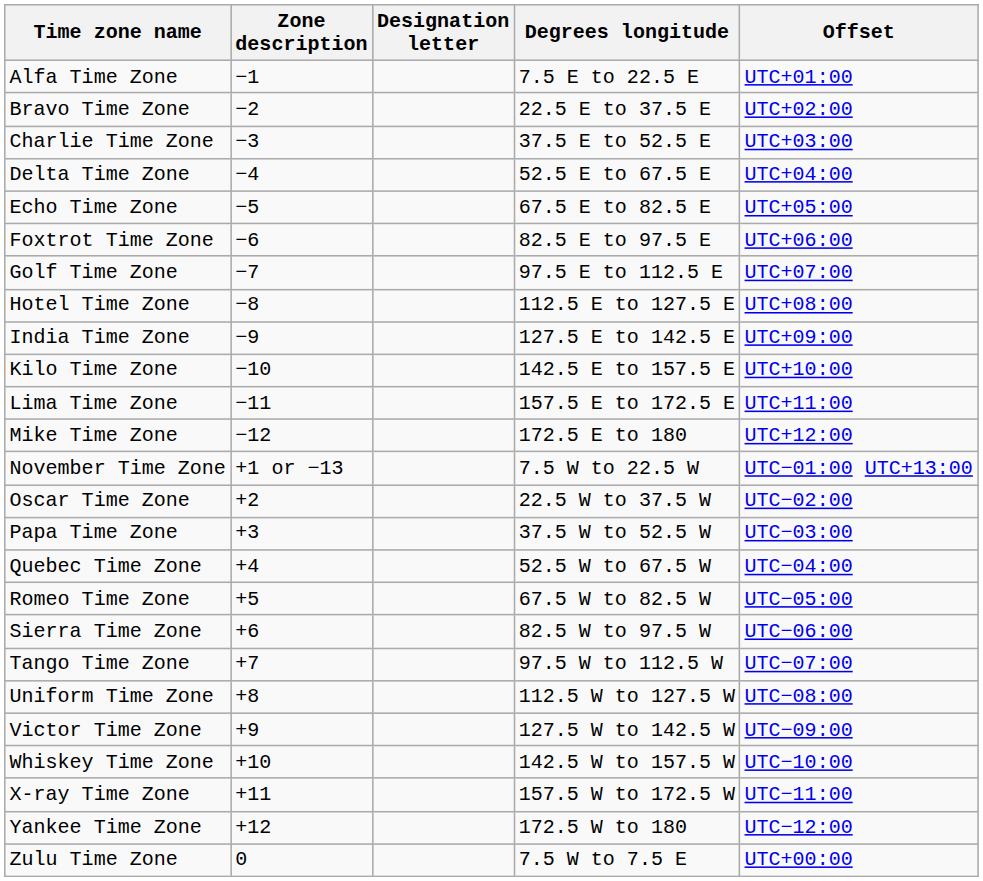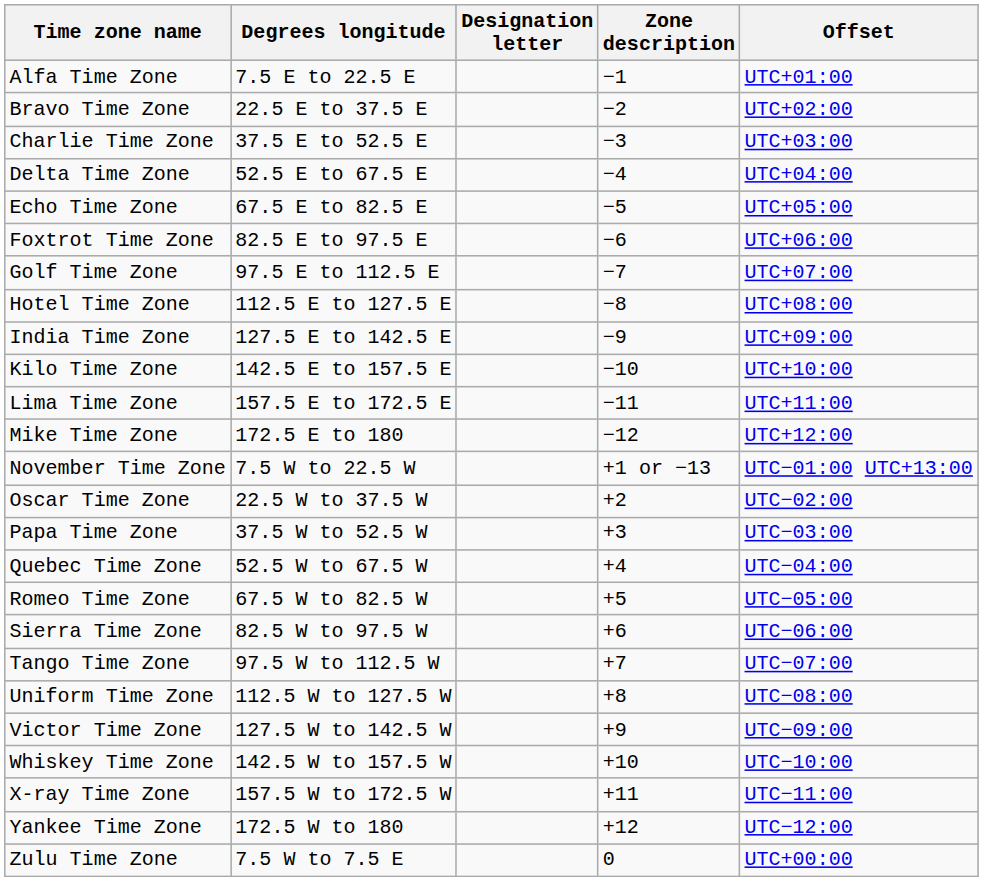 <table class="wikitable sortable">
 <tr>
 <th>Time zone name</th>
+<th>Degrees longitude</th>
+<th>Designation<br> letter</th>
 <th>Zone<br>description</th>
-<th>Designation<br> letter</th>
-<th>Degrees longitude</th>
 <th data-sort-type=time>Offset</th>
 </tr>
 <tr>
 <td>Alfa Time Zone</td>
+<td>7.5 E to 22.5 E</td>
+<td></td>
 <td>−1</td>
-<td></td>
-<td>7.5 E to 22.5 E</td>
 <td><a href='#'>UTC+01:00</a></td>
 </tr>
 <tr>
 <td>Bravo Time Zone</td>
+<td>22.5 E to 37.5 E</td>
+<td></td>
 <td>−2</td>
-<td></td>
-<td>22.5 E to 37.5 E</td>
 <td><a href='#'>UTC+02:00</a></td>
 </tr>
 <tr>
 <td>Charlie Time Zone</td>
+<td>37.5 E to 52.5 E</td>
+<td></td>
 <td>−3</td>
-<td></td>
-<td>37.5 E to 52.5 E</td>
 <td><a href='#'>UTC+03:00</a></td>
 </tr>
 <tr>
 <td>Delta Time Zone</td>
+<td>52.5 E to 67.5 E</td>
+<td></td>
 <td>−4</td>
-<td></td>
-<td>52.5 E to 67.5 E</td>
 <td><a href='#'>UTC+04:00</a></td>
 </tr>
 <tr>
 <td>Echo Time Zone</td>
+<td>67.5 E to 82.5 E</td>
+<td></td>
 <td>−5</td>
-<td></td>
-<td>67.5 E to 82.5 E</td>
 <td><a href='#'>UTC+05:00</a></td>
 </tr>
 <tr>
 <td>Foxtrot Time Zone</td>
+<td>82.5 E to 97.5 E</td>
+<td></td>
 <td>−6</td>
-<td></td>
-<td>82.5 E to 97.5 E</td>
 <td><a href='#'>UTC+06:00</a></td>
 </tr>
 <tr>
 <td>Golf Time Zone</td>
+<td>97.5 E to 112.5 E</td>
+<td></td>
 <td>−7</td>
-<td></td>
-<td>97.5 E to 112.5 E</td>
 <td><a href='#'>UTC+07:00</a></td>
 </tr>
 <tr>
 <td>Hotel Time Zone</td>
+<td>112.5 E to 127.5 E</td>
+<td></td>
 <td>−8</td>
-<td></td>
-<td>112.5 E to 127.5 E</td>
 <td><a href='#'>UTC+08:00</a></td>
 </tr>
 <tr>
 <td>India Time Zone</td>
+<td>127.5 E to 142.5 E</td>
+<td></td>
 <td>−9</td>
-<td></td>
-<td>127.5 E to 142.5 E</td>
 <td><a href='#'>UTC+09:00</a></td>
 </tr>
 <tr>
 <td>Kilo Time Zone</td>
+<td>142.5 E to 157.5 E</td>
+<td></td>
 <td>−10</td>
-<td></td>
-<td>142.5 E to 157.5 E</td>
 <td><a href='#'>UTC+10:00</a></td>
 </tr>
 <tr>
 <td>Lima Time Zone</td>
+<td>157.5 E to 172.5 E</td>
+<td></td>
 <td>−11</td>
-<td></td>
-<td>157.5 E to 172.5 E</td>
 <td><a href='#'>UTC+11:00</a></td>
 </tr>
 <tr>
 <td>Mike Time Zone</td>
+<td>172.5 E to 180</td>
+<td></td>
 <td>−12</td>
-<td></td>
-<td>172.5 E to 180</td>
 <td><a href='#'>UTC+12:00</a></td>
 </tr>
 <tr>
 <td>November Time Zone</td>
+<td>7.5 W to 22.5 W</td>
+<td></td>
 <td>+1 or −13</td>
-<td></td>
-<td>7.5 W to 22.5 W</td>
 <td><a href='#'>UTC−01:00</a> <a href='#'>UTC+13:00</a></td>
 </tr>
 <tr>
 <td>Oscar Time Zone</td>
+<td>22.5 W to 37.5 W</td>
+<td></td>
 <td>+2</td>
-<td></td>
-<td>22.5 W to 37.5 W</td>
 <td><a href='#'>UTC−02:00</a></td>
 </tr>
 <tr>
 <td>Papa Time Zone</td>
+<td>37.5 W to 52.5 W</td>
+<td></td>
 <td>+3</td>
-<td></td>
-<td>37.5 W to 52.5 W</td>
 <td><a href='#'>UTC−03:00</a></td>
 </tr>
 <tr>
 <td>Quebec Time Zone</td>
+<td>52.5 W to 67.5 W</td>
+<td></td>
 <td>+4</td>
-<td></td>
-<td>52.5 W to 67.5 W</td>
 <td><a href='#'>UTC−04:00</a></td>
 </tr>
 <tr>
 <td>Romeo Time Zone</td>
+<td>67.5 W to 82.5 W</td>
+<td></td>
 <td>+5</td>
-<td></td>
-<td>67.5 W to 82.5 W</td>
 <td><a href='#'>UTC−05:00</a></td>
 </tr>
 <tr>
 <td>Sierra Time Zone</td>
+<td>82.5 W to 97.5 W</td>
+<td></td>
 <td>+6</td>
-<td></td>
-<td>82.5 W to 97.5 W</td>
 <td><a href='#'>UTC−06:00</a></td>
 </tr>
 <tr>
 <td>Tango Time Zone</td>
+<td>97.5 W to 112.5 W</td>
+<td></td>
 <td>+7</td>
-<td></td>
-<td>97.5 W to 112.5 W</td>
 <td><a href='#'>UTC−07:00</a></td>
 </tr>
 <tr>
 <td>Uniform Time Zone</td>
+<td>112.5 W to 127.5 W</td>
+<td></td>
 <td>+8</td>
-<td></td>
-<td>112.5 W to 127.5 W</td>
 <td><a href='#'>UTC−08:00</a></td>
 </tr>
 <tr>
 <td>Victor Time Zone</td>
+<td>127.5 W to 142.5 W</td>
+<td></td>
 <td>+9</td>
-<td></td>
-<td>127.5 W to 142.5 W</td>
 <td><a href='#'>UTC−09:00</a></td>
 </tr>
 <tr>
 <td>Whiskey Time Zone</td>
+<td>142.5 W to 157.5 W</td>
+<td></td>
 <td>+10</td>
-<td></td>
-<td>142.5 W to 157.5 W</td>
 <td><a href='#'>UTC−10:00</a></td>
 </tr>
 <tr>
 <td>X-ray Time Zone</td>
+<td>157.5 W to 172.5 W</td>
+<td></td>
 <td>+11</td>
-<td></td>
-<td>157.5 W to 172.5 W</td>
 <td><a href='#'>UTC−11:00</a></td>
 </tr>
 <tr>
 <td>Yankee Time Zone</td>
+<td>172.5 W to 180</td>
+<td></td>
 <td>+12</td>
-<td></td>
-<td>172.5 W to 180</td>
 <td><a href='#'>UTC−12:00</a></td>
 </tr>
 <tr>
 <td>Zulu Time Zone</td>
+<td>7.5 W to 7.5 E</td>
+<td></td>
 <td>0</td>
-<td></td>
-<td>7.5 W to 7.5 E</td>
 <td><a href='#'>UTC+00:00</a></td>
 </tr>
 </table>
